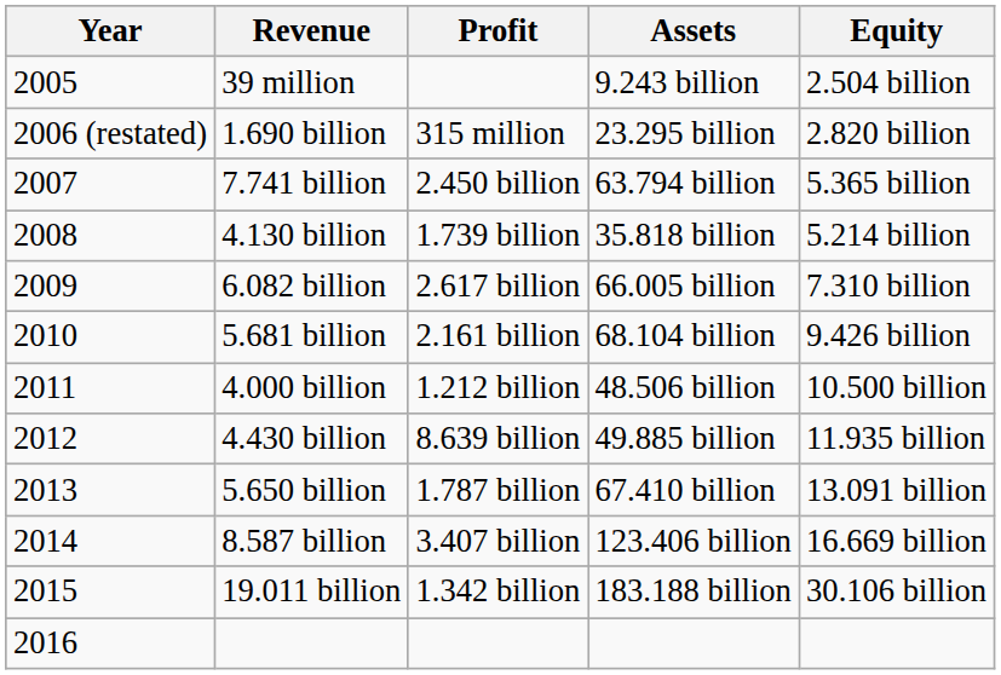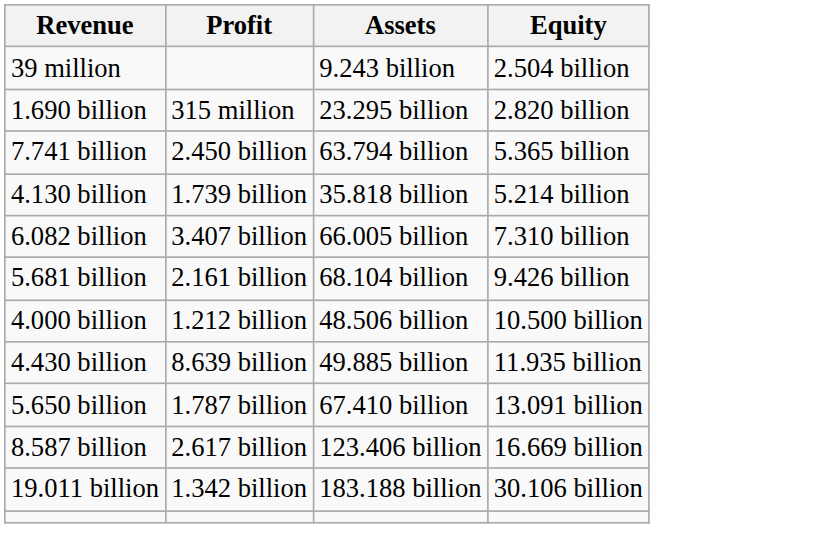 <table class="wikitable" border="1">
 <tr>
-<th>Year</th>
 <th>Revenue</th>
 <th>Profit</th>
 <th>Assets</th>
 <th>Equity</th>
 </tr>
 <tr>
-<td>2005</td>
 <td>39 million</td>
 <td></td>
 <td>9.243 billion</td>
 <td> 2.504 billion</td>
 </tr>
 <tr>
-<td>2006 (restated)</td>
 <td> 1.690 billion</td>
 <td> 315 million</td>
 <td> 23.295 billion</td>
 <td> 2.820 billion</td>
 </tr>
 <tr>
-<td>2007</td>
 <td> 7.741 billion</td>
 <td> 2.450 billion</td>
 <td> 63.794 billion</td>
 <td> 5.365 billion</td>
 </tr>
 <tr>
-<td>2008</td>
 <td> 4.130 billion</td>
 <td> 1.739 billion</td>
 <td> 35.818 billion</td>
 <td> 5.214 billion</td>
 </tr>
 <tr>
-<td>2009</td>
 <td> 6.082 billion</td>
-<td> 2.617 billion</td>
+<td> 3.407 billion</td>
 <td> 66.005 billion</td>
 <td> 7.310 billion</td>
 </tr>
 <tr>
-<td>2010</td>
 <td> 5.681 billion</td>
 <td> 2.161 billion</td>
 <td> 68.104 billion</td>
 <td> 9.426 billion</td>
 </tr>
 <tr>
-<td>2011</td>
 <td> 4.000 billion</td>
 <td> 1.212 billion</td>
 <td> 48.506 billion</td>
 <td> 10.500 billion</td>
 </tr>
 <tr>
-<td>2012</td>
 <td> 4.430 billion</td>
 <td> 8.639 billion</td>
 <td> 49.885 billion</td>
 <td> 11.935 billion</td>
 </tr>
 <tr>
-<td>2013</td>
 <td> 5.650 billion</td>
 <td> 1.787 billion</td>
 <td> 67.410 billion</td>
 <td> 13.091 billion</td>
 </tr>
 <tr>
-<td>2014</td>
 <td> 8.587 billion</td>
-<td> 3.407 billion</td>
+<td> 2.617 billion</td>
 <td> 123.406 billion</td>
 <td> 16.669 billion</td>
 </tr>
 <tr>
-<td>2015</td>
 <td> 19.011 billion</td>
 <td> 1.342 billion</td>
 <td> 183.188 billion</td>
 <td> 30.106 billion</td>
 </tr>
 <tr>
-<td>2016</td>
 <td></td>
 <td></td>
 <td></td>
 <td></td>
 </tr>
 </table>
